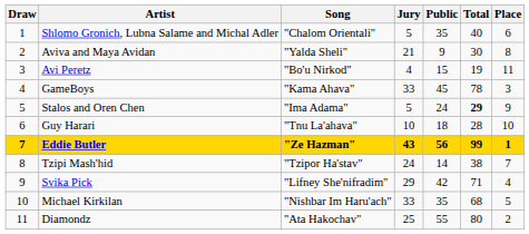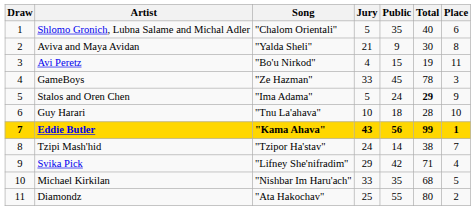 <table class="sortable wikitable" style="margin: 1em auto 1em auto; text-align:center">
 <tr>
 <th>Draw</th>
 <th>Artist</th>
 <th>Song</th>
 <th>Jury</th>
 <th>Public</th>
 <th>Total</th>
 <th>Place</th>
 </tr>
 <tr>
 <td>1</td>
 <td align="left"><a href='#'>Shlomo Gronich</a>, Lubna Salame and Michal Adler</td>
 <td align="left">"Chalom Orientali"</td>
 <td>5</td>
 <td>35</td>
 <td>40</td>
 <td>6</td>
 </tr>
 <tr>
 <td>2</td>
 <td align="left">Aviva and Maya Avidan</td>
 <td align="left">"Yalda Sheli"</td>
 <td>21</td>
 <td>9</td>
 <td>30</td>
 <td>8</td>
 </tr>
 <tr>
 <td>3</td>
 <td align="left"><a href='#'>Avi Peretz</a></td>
 <td align="left">"Bo'u Nirkod"</td>
 <td>4</td>
 <td>15</td>
 <td>19</td>
 <td>11</td>
 </tr>
 <tr>
 <td>4</td>
 <td align="left">GameBoys</td>
-<td align="left">"Kama Ahava"</td>
+<td align="left">"Ze Hazman"</td>
 <td>33</td>
 <td>45</td>
 <td>78</td>
 <td>3</td>
 </tr>
 <tr>
 <td>5</td>
 <td align="left">Stalos and Oren Chen</td>
 <td align="left">"Ima Adama"</td>
 <td>5</td>
 <td>24</td>
 <td><strong>29</strong></td>
 <td>9</td>
 </tr>
 <tr>
 <td>6</td>
 <td align="left">Guy Harari</td>
 <td align="left">"Tnu La'ahava"</td>
 <td>10</td>
 <td>18</td>
 <td>28</td>
 <td>10</td>
 </tr>
 <tr style="font-weight:bold; background:gold;">
 <td>7</td>
 <td align="left"><a href='#'>Eddie Butler</a></td>
-<td align="left">"Ze Hazman"</td>
+<td align="left">"Kama Ahava"</td>
 <td>43</td>
 <td>56</td>
 <td>99</td>
 <td>1</td>
 </tr>
 <tr>
 <td>8</td>
 <td align="left">Tzipi Mash'hid</td>
 <td align="left">"Tzipor Ha'stav"</td>
 <td>24</td>
 <td>14</td>
 <td>38</td>
 <td>7</td>
 </tr>
 <tr>
 <td>9</td>
 <td align="left"><a href='#'>Svika Pick</a></td>
 <td align="left">"Lifney She'nifradim"</td>
 <td>29</td>
 <td>42</td>
 <td>71</td>
 <td>4</td>
 </tr>
 <tr>
 <td>10</td>
 <td align="left">Michael Kirkilan</td>
 <td align="left">"Nishbar Im Haru'ach"</td>
 <td>33</td>
 <td>35</td>
 <td>68</td>
 <td>5</td>
 </tr>
 <tr>
 <td>11</td>
 <td align="left">Diamondz</td>
 <td align="left">"Ata Hakochav"</td>
 <td>25</td>
 <td>55</td>
 <td>80</td>
 <td>2</td>
 </tr>
 </table>
